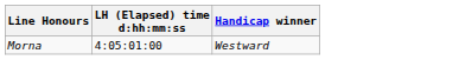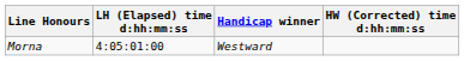 <table class="wikitable">
 <tr>
 <th>Line Honours</th>
 <th>LH (Elapsed) time <br>d:hh:mm:ss</th>
 <th><a href='#'>Handicap</a> winner</th>
+<th>HW (Corrected) time <br>d:hh:mm:ss</th>
 </tr>
 <tr>
 <td><em>Morna</em></td>
 <td>4:05:01:00</td>
 <td><em>Westward</em></td>
+<td></td>
 </tr>
 </table>
